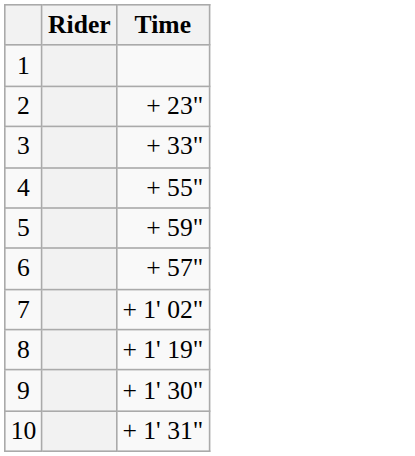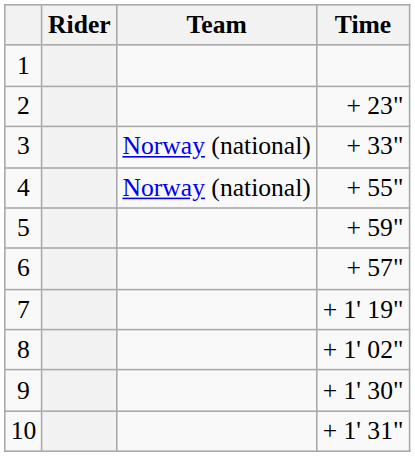 <table class="wikitable plainrowheaders">
 <tr>
 <th></th>
 <th>Rider</th>
+<th>Team</th>
 <th>Time</th>
 </tr>
 <tr>
 <td style="text-align:center;">1</td>
 <th scope="row"> </th>
+<td></td>
 <td style="text-align:right;"><strong></strong></td>
 </tr>
 <tr>
 <td style="text-align:center;">2</td>
 <th scope="row"></th>
+<td></td>
 <td style="text-align:right;">+ 23"</td>
 </tr>
 <tr>
 <td style="text-align:center;">3</td>
 <th scope="row"> </th>
+<td><a href='#'>Norway</a> (national)</td>
 <td style="text-align:right;">+ 33"</td>
 </tr>
 <tr>
 <td style="text-align:center;">4</td>
 <th scope="row"> </th>
+<td><a href='#'>Norway</a> (national)</td>
 <td style="text-align:right;">+ 55"</td>
 </tr>
 <tr>
 <td style="text-align:center;">5</td>
 <th scope="row"></th>
+<td></td>
 <td style="text-align:right;">+ 59"</td>
 </tr>
 <tr>
 <td style="text-align:center;">6</td>
 <th scope="row"></th>
+<td></td>
 <td style="text-align:right;">+ 57"</td>
 </tr>
 <tr>
 <td style="text-align:center;">7</td>
 <th scope="row"></th>
-<td style="text-align:right;">+ 1' 02"</td>
+<td></td>
+<td style="text-align:right;">+ 1' 19"</td>
 </tr>
 <tr>
 <td style="text-align:center;">8</td>
 <th scope="row"></th>
-<td style="text-align:right;">+ 1' 19"</td>
+<td></td>
+<td style="text-align:right;">+ 1' 02"</td>
 </tr>
 <tr>
 <td style="text-align:center;">9</td>
 <th scope="row"></th>
+<td></td>
 <td style="text-align:right;">+ 1' 30"</td>
 </tr>
 <tr>
 <td style="text-align:center;">10</td>
 <th scope="row"></th>
+<td></td>
 <td style="text-align:right;">+ 1' 31"</td>
 </tr>
 </table>
